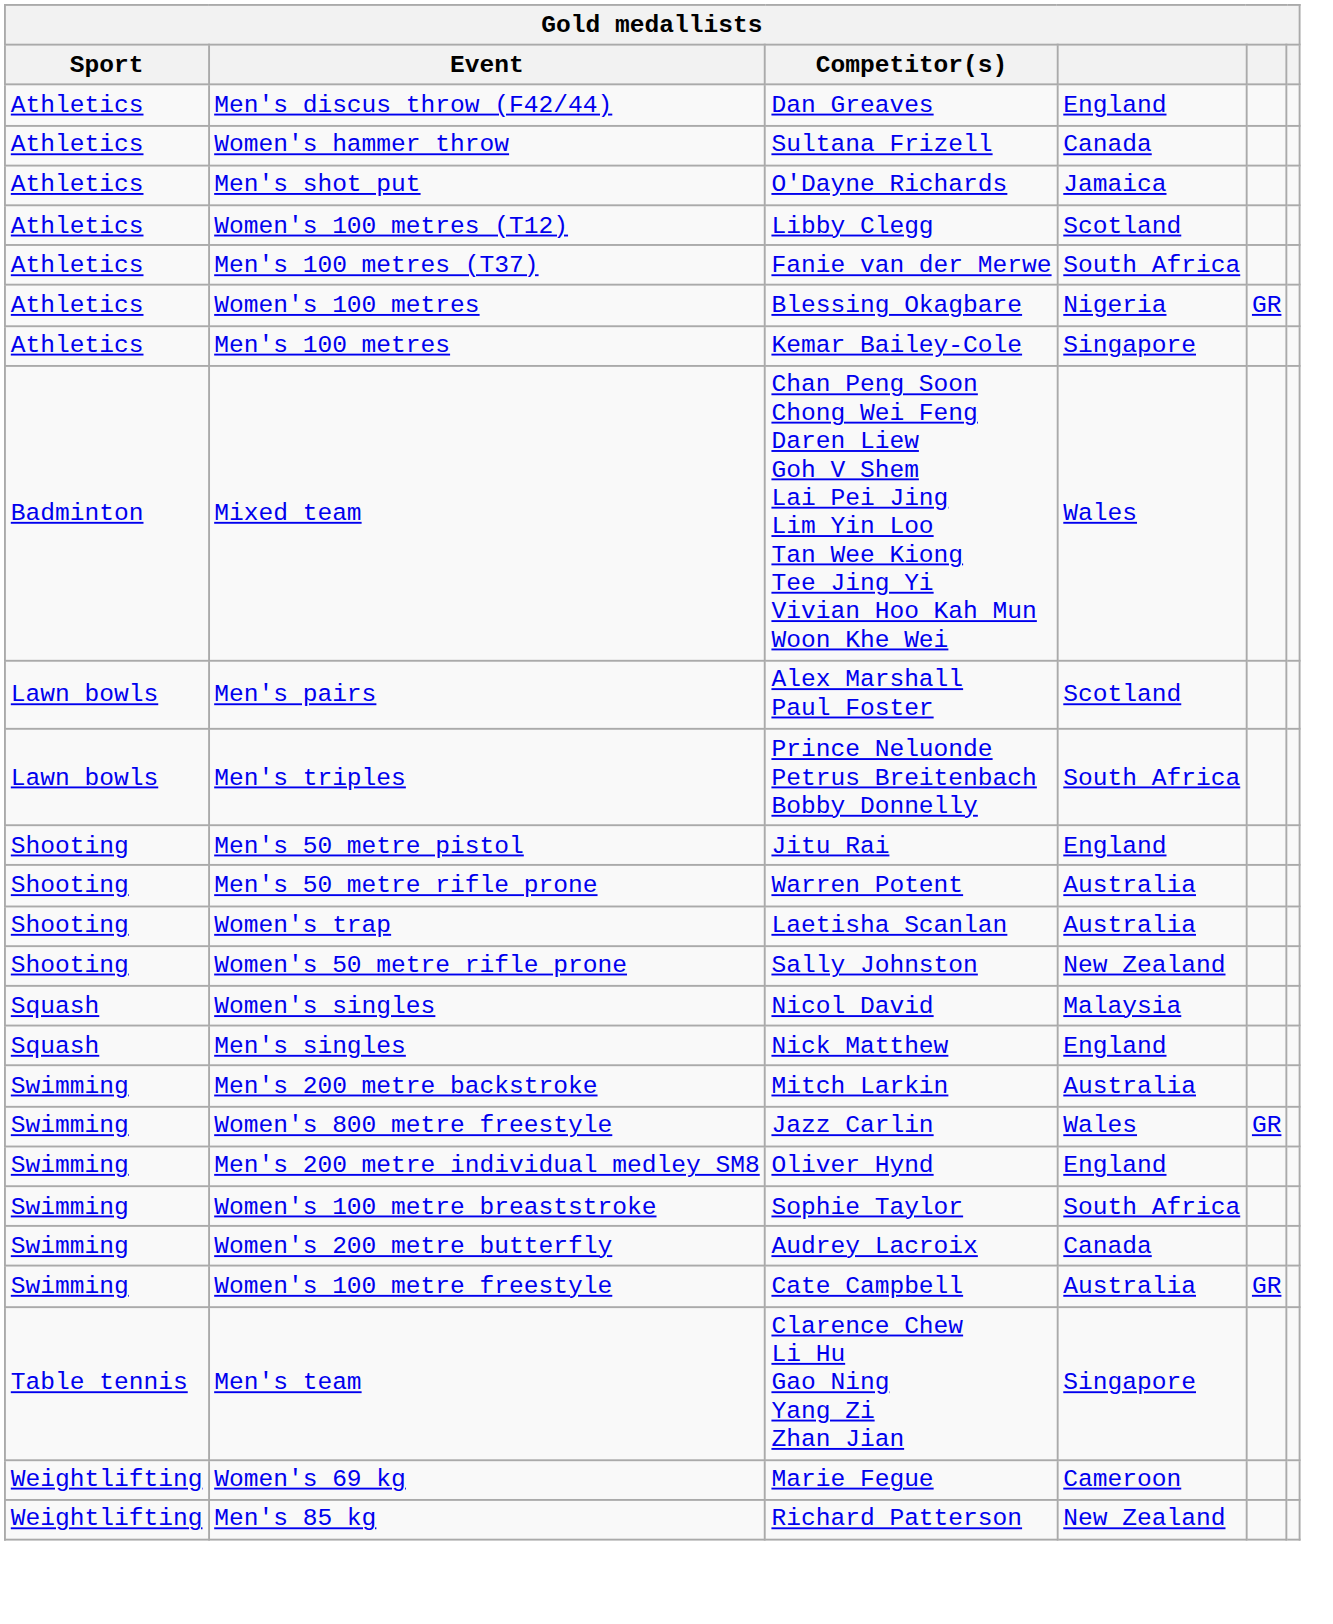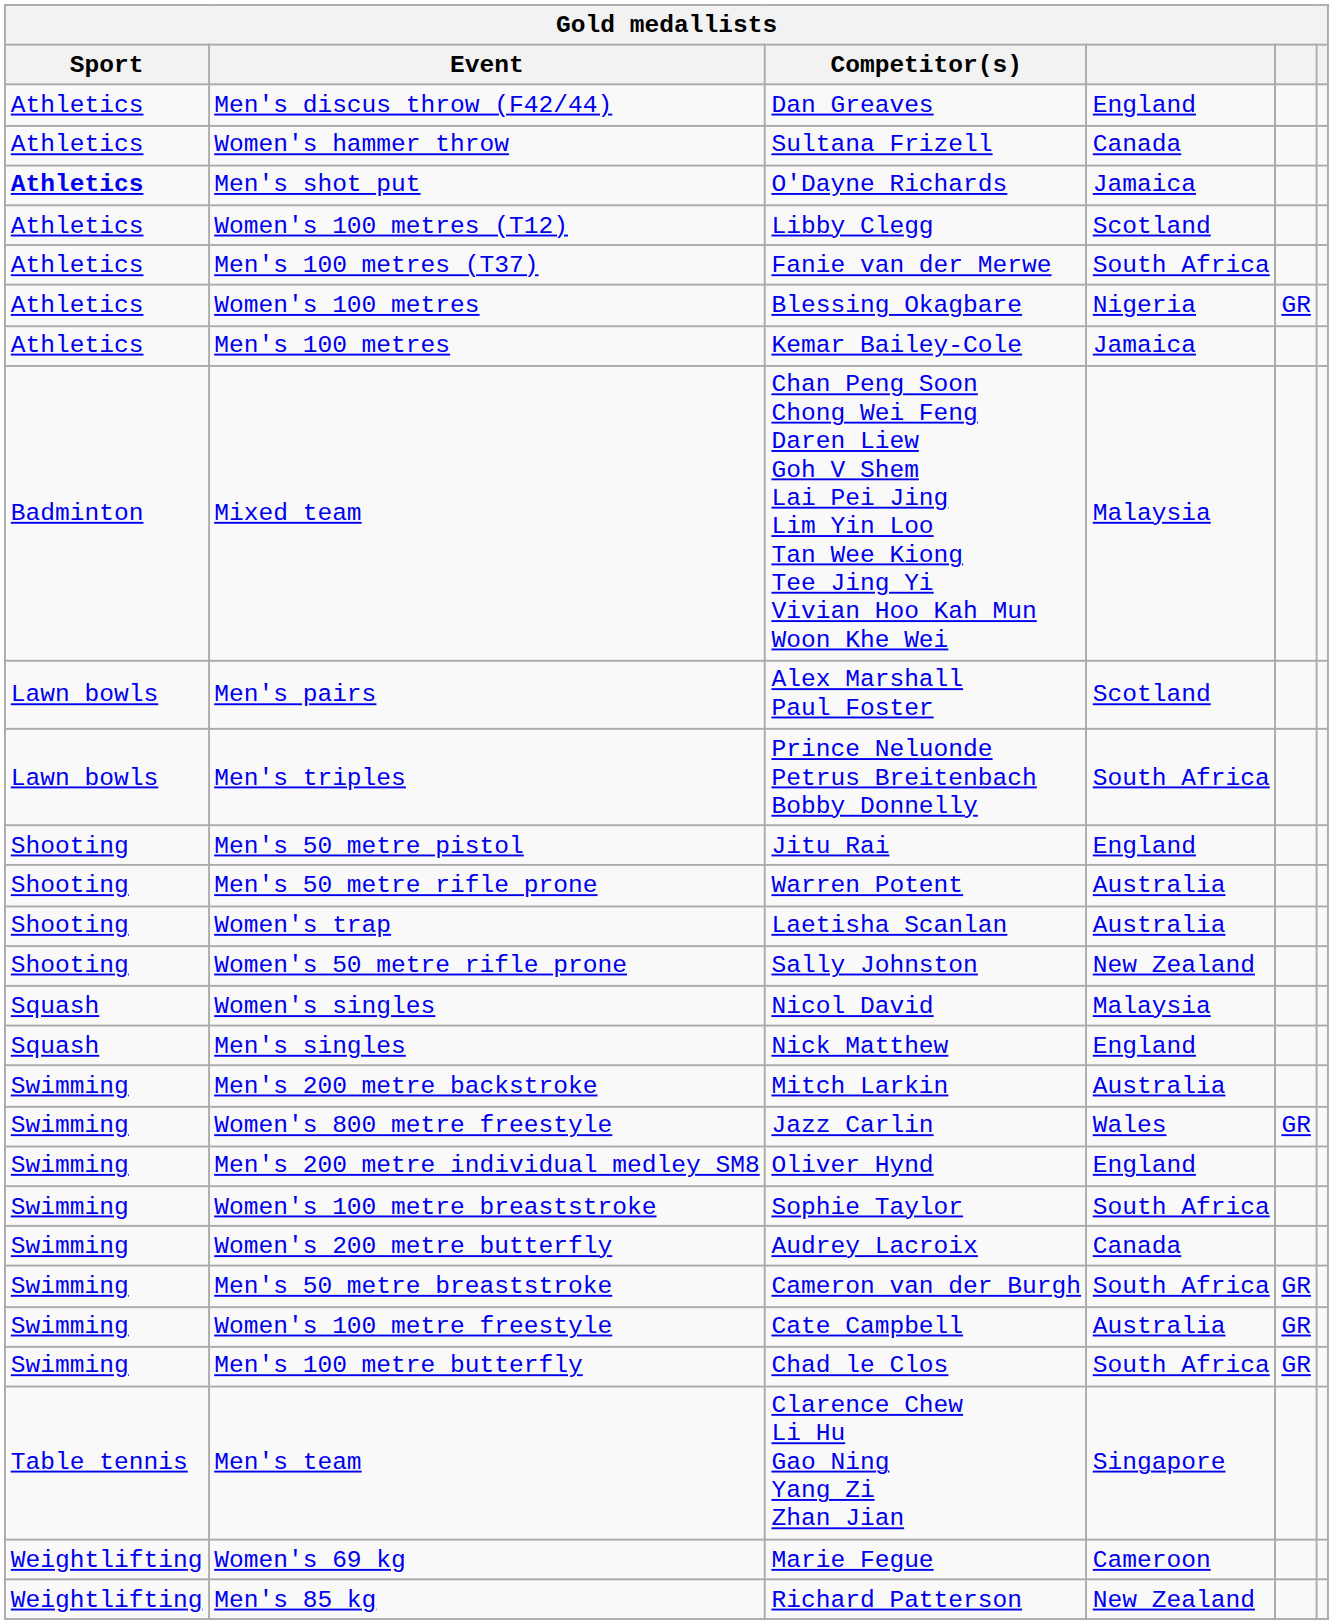 <table class="wikitable">
 <tr>
 <th colspan="6">Gold medallists</th>
 </tr>
 <tr>
 <th>Sport</th>
 <th>Event</th>
 <th>Competitor(s)</th>
 <th></th>
 <th></th>
 <th></th>
 </tr>
 <tr>
 <td><a href='#'>Athletics</a></td>
 <td><a href='#'>Men's discus throw (F42/44)</a></td>
 <td><a href='#'>Dan Greaves</a></td>
 <td> <a href='#'>England</a></td>
 <td></td>
 <td></td>
 </tr>
 <tr>
 <td><a href='#'>Athletics</a></td>
 <td><a href='#'>Women's hammer throw</a></td>
 <td><a href='#'>Sultana Frizell</a></td>
 <td> <a href='#'>Canada</a></td>
 <td></td>
 <td></td>
 </tr>
 <tr>
-<td><a href='#'>Athletics</a></td>
+<td><strong><a href='#'>Athletics</a></strong></td>
 <td><a href='#'>Men's shot put</a></td>
 <td><a href='#'>O'Dayne Richards</a></td>
 <td> <a href='#'>Jamaica</a></td>
 <td></td>
 <td></td>
 </tr>
 <tr>
 <td><a href='#'>Athletics</a></td>
 <td><a href='#'>Women's 100 metres (T12)</a></td>
 <td><a href='#'>Libby Clegg</a></td>
 <td> <a href='#'>Scotland</a></td>
 <td></td>
 <td></td>
 </tr>
 <tr>
 <td><a href='#'>Athletics</a></td>
 <td><a href='#'>Men's 100 metres (T37)</a></td>
 <td><a href='#'>Fanie van der Merwe</a></td>
 <td> <a href='#'>South Africa</a></td>
 <td></td>
 <td></td>
 </tr>
 <tr>
 <td><a href='#'>Athletics</a></td>
 <td><a href='#'>Women's 100 metres</a></td>
 <td><a href='#'>Blessing Okagbare</a></td>
 <td> <a href='#'>Nigeria</a></td>
 <td><a href='#'>GR</a></td>
 <td></td>
 </tr>
 <tr>
 <td><a href='#'>Athletics</a></td>
 <td><a href='#'>Men's 100 metres</a></td>
 <td><a href='#'>Kemar Bailey-Cole</a></td>
-<td> <a href='#'>Singapore</a></td>
+<td> <a href='#'>Jamaica</a></td>
 <td></td>
 <td></td>
 </tr>
 <tr>
 <td><a href='#'>Badminton</a></td>
 <td><a href='#'>Mixed team</a></td>
 <td><a href='#'>Chan Peng Soon</a><br><a href='#'>Chong Wei Feng</a><br><a href='#'>Daren Liew</a><br><a href='#'>Goh V Shem</a><br><a href='#'>Lai Pei Jing</a><br><a href='#'>Lim Yin Loo</a><br><a href='#'>Tan Wee Kiong</a><br><a href='#'>Tee Jing Yi</a><br><a href='#'>Vivian Hoo Kah Mun</a><br><a href='#'>Woon Khe Wei</a></td>
-<td> <a href='#'>Wales</a></td>
+<td> <a href='#'>Malaysia</a></td>
 <td></td>
 <td></td>
 </tr>
 <tr>
 <td><a href='#'>Lawn bowls</a></td>
 <td><a href='#'>Men's pairs</a></td>
 <td><a href='#'>Alex Marshall</a><br><a href='#'>Paul Foster</a></td>
 <td> <a href='#'>Scotland</a></td>
 <td></td>
 <td></td>
 </tr>
 <tr>
 <td><a href='#'>Lawn bowls</a></td>
 <td><a href='#'>Men's triples</a></td>
 <td><a href='#'>Prince Neluonde</a><br><a href='#'>Petrus Breitenbach</a><br><a href='#'>Bobby Donnelly</a></td>
 <td> <a href='#'>South Africa</a></td>
 <td></td>
 <td></td>
 </tr>
 <tr>
 <td><a href='#'>Shooting</a></td>
 <td><a href='#'>Men's 50 metre pistol</a></td>
 <td><a href='#'>Jitu Rai</a></td>
 <td> <a href='#'>England</a></td>
 <td></td>
 <td></td>
 </tr>
 <tr>
 <td><a href='#'>Shooting</a></td>
 <td><a href='#'>Men's 50 metre rifle prone</a></td>
 <td><a href='#'>Warren Potent</a></td>
 <td> <a href='#'>Australia</a></td>
 <td></td>
 <td></td>
 </tr>
 <tr>
 <td><a href='#'>Shooting</a></td>
 <td><a href='#'>Women's trap</a></td>
 <td><a href='#'>Laetisha Scanlan</a></td>
 <td> <a href='#'>Australia</a></td>
 <td></td>
 <td></td>
 </tr>
 <tr>
 <td><a href='#'>Shooting</a></td>
 <td><a href='#'>Women's 50 metre rifle prone</a></td>
 <td><a href='#'>Sally Johnston</a></td>
 <td> <a href='#'>New Zealand</a></td>
 <td></td>
 <td></td>
 </tr>
 <tr>
 <td><a href='#'>Squash</a></td>
 <td><a href='#'>Women's singles</a></td>
 <td><a href='#'>Nicol David</a></td>
 <td> <a href='#'>Malaysia</a></td>
 <td></td>
 <td></td>
 </tr>
 <tr>
 <td><a href='#'>Squash</a></td>
 <td><a href='#'>Men's singles</a></td>
 <td><a href='#'>Nick Matthew</a></td>
 <td> <a href='#'>England</a></td>
 <td></td>
 <td></td>
 </tr>
 <tr>
 <td><a href='#'>Swimming</a></td>
 <td><a href='#'>Men's 200 metre backstroke</a></td>
 <td><a href='#'>Mitch Larkin</a></td>
 <td> <a href='#'>Australia</a></td>
 <td></td>
 <td></td>
 </tr>
 <tr>
 <td><a href='#'>Swimming</a></td>
 <td><a href='#'>Women's 800 metre freestyle</a></td>
 <td><a href='#'>Jazz Carlin</a></td>
 <td> <a href='#'>Wales</a></td>
 <td><a href='#'>GR</a></td>
 <td></td>
 </tr>
 <tr>
 <td><a href='#'>Swimming</a></td>
 <td><a href='#'>Men's 200 metre individual medley SM8</a></td>
 <td><a href='#'>Oliver Hynd</a></td>
 <td> <a href='#'>England</a></td>
 <td></td>
 <td></td>
 </tr>
 <tr>
 <td><a href='#'>Swimming</a></td>
 <td><a href='#'>Women's 100 metre breaststroke</a></td>
 <td><a href='#'>Sophie Taylor</a></td>
 <td> <a href='#'>South Africa</a></td>
 <td></td>
 <td></td>
 </tr>
 <tr>
 <td><a href='#'>Swimming</a></td>
 <td><a href='#'>Women's 200 metre butterfly</a></td>
 <td><a href='#'>Audrey Lacroix</a></td>
 <td> <a href='#'>Canada</a></td>
 <td></td>
 <td></td>
 </tr>
 <tr>
 <td><a href='#'>Swimming</a></td>
+<td><a href='#'>Men's 50 metre breaststroke</a></td>
+<td><a href='#'>Cameron van der Burgh</a></td>
+<td> <a href='#'>South Africa</a></td>
+<td><a href='#'>GR</a></td>
+<td></td>
+</tr>
+<tr>
+<td><a href='#'>Swimming</a></td>
 <td><a href='#'>Women's 100 metre freestyle</a></td>
 <td><a href='#'>Cate Campbell</a></td>
 <td> <a href='#'>Australia</a></td>
+<td><a href='#'>GR</a></td>
+<td></td>
+</tr>
+<tr>
+<td><a href='#'>Swimming</a></td>
+<td><a href='#'>Men's 100 metre butterfly</a></td>
+<td><a href='#'>Chad le Clos</a></td>
+<td> <a href='#'>South Africa</a></td>
 <td><a href='#'>GR</a></td>
 <td></td>
 </tr>
 <tr>
 <td><a href='#'>Table tennis</a></td>
 <td><a href='#'>Men's team</a></td>
 <td><a href='#'>Clarence Chew</a><br><a href='#'>Li Hu</a><br><a href='#'>Gao Ning</a><br><a href='#'>Yang Zi</a><br><a href='#'>Zhan Jian</a></td>
 <td> <a href='#'>Singapore</a></td>
 <td></td>
 <td></td>
 </tr>
 <tr>
 <td><a href='#'>Weightlifting</a></td>
 <td><a href='#'>Women's 69 kg</a></td>
 <td><a href='#'>Marie Fegue</a></td>
 <td> <a href='#'>Cameroon</a></td>
 <td></td>
 <td></td>
 </tr>
 <tr>
 <td><a href='#'>Weightlifting</a></td>
 <td><a href='#'>Men's 85 kg</a></td>
 <td><a href='#'>Richard Patterson</a></td>
 <td> <a href='#'>New Zealand</a></td>
 <td></td>
 <td></td>
 </tr>
 </table>
